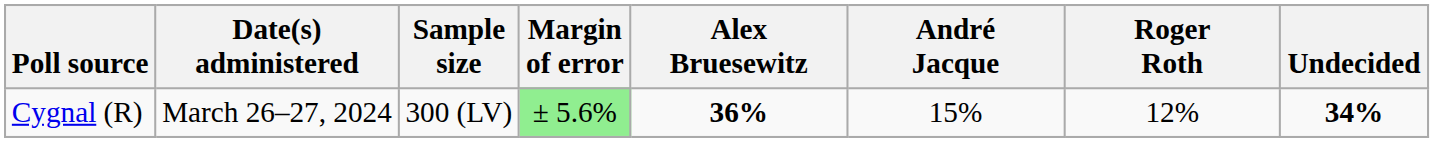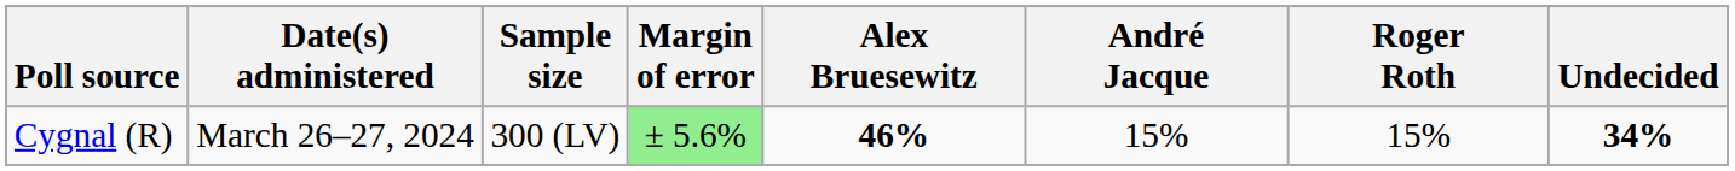 <table class="wikitable" style="font-size:90%;text-align:center;">
 <tr valign=bottom>
 <th>Poll source</th>
 <th>Date(s)<br>administered</th>
 <th>Sample<br>size</th>
 <th>Margin<br>of error</th>
 <th style="width:100px;">Alex<br>Bruesewitz</th>
 <th style="width:100px;">André<br>Jacque</th>
 <th style="width:100px;">Roger<br>Roth</th>
 <th>Undecided</th>
 </tr>
 <tr>
 <td style="text-align:left;"><a href='#'>Cygnal</a> (R)</td>
 <td>March 26–27, 2024</td>
 <td>300 (LV)</td>
 <td style="background: lightgreen;">± 5.6%</td>
-<td><strong>36%</strong></td>
+<td><strong>46%</strong></td>
 <td>15%</td>
-<td>12%</td>
+<td>15%</td>
 <td><strong>34%</strong></td>
 </tr>
 </table>
